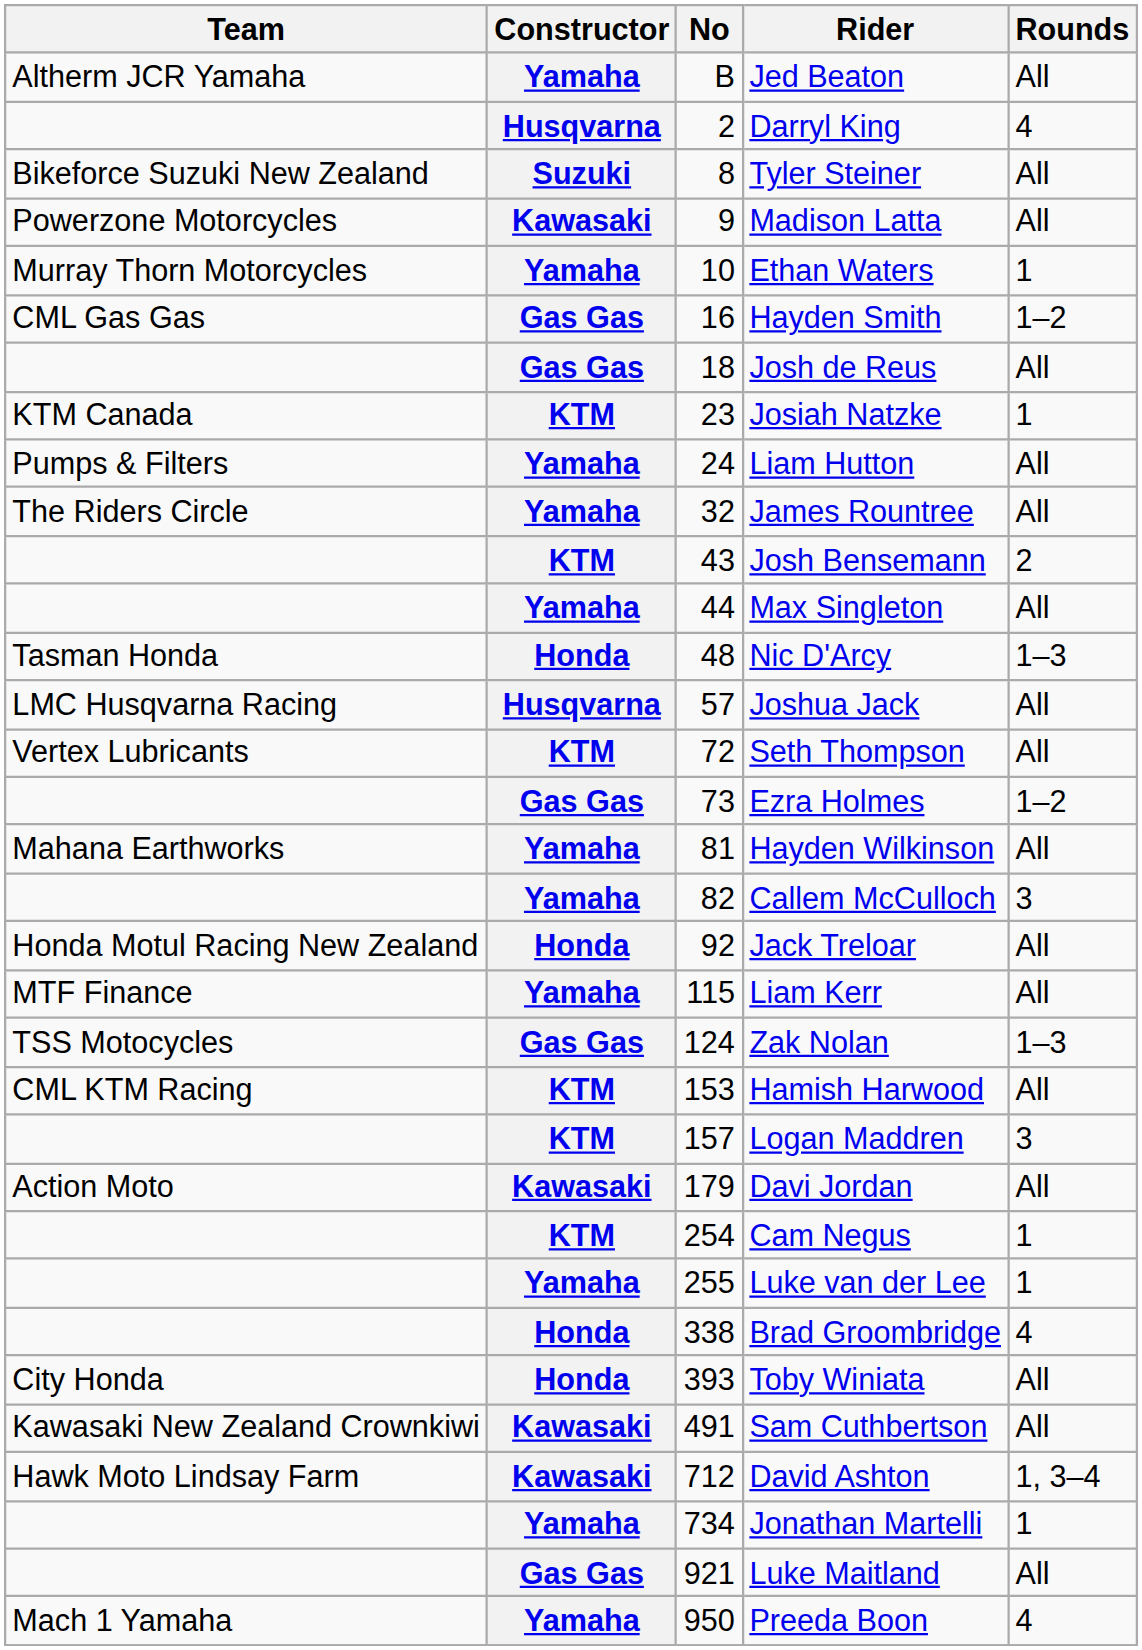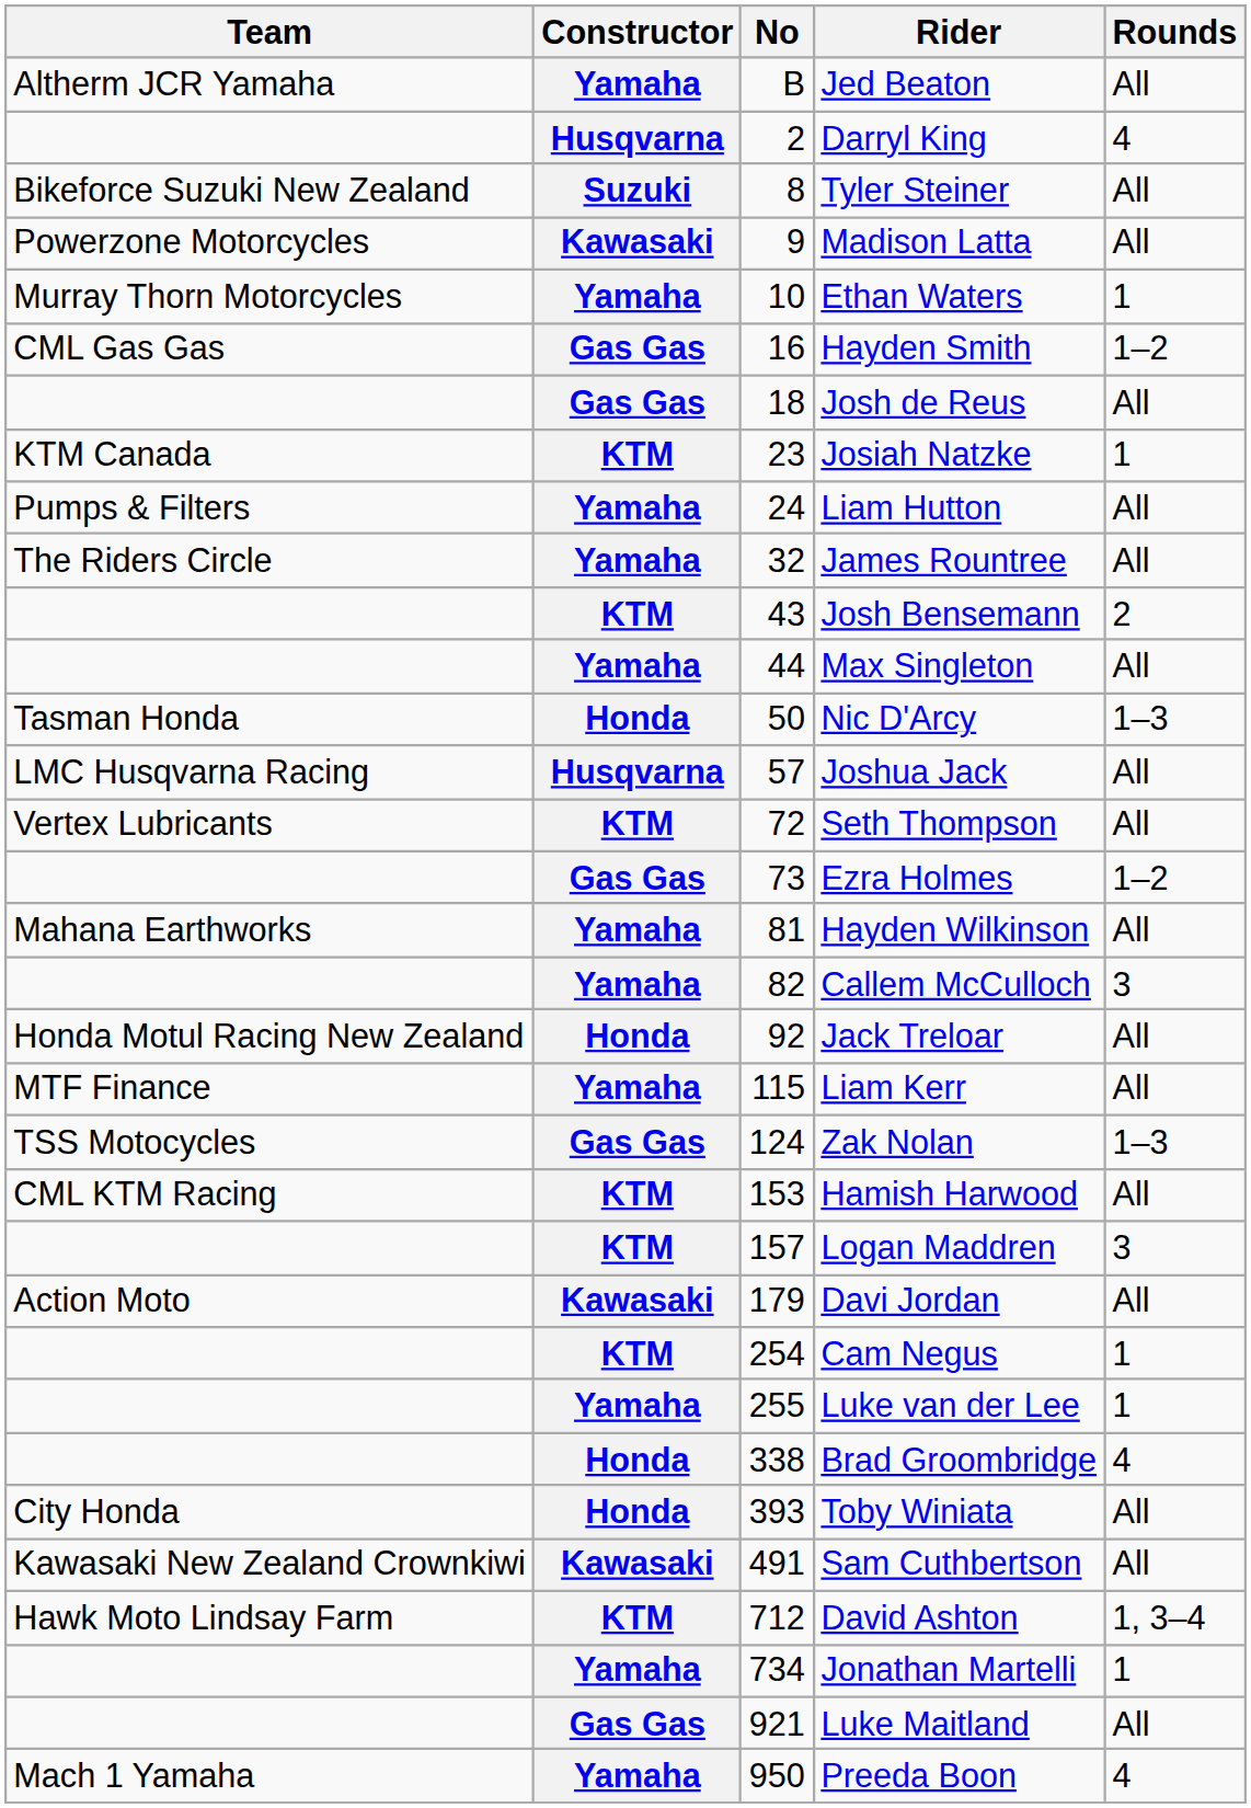 <table class="wikitable" style="font-size: 85%;">
 <tr>
 <th>Team</th>
 <th>Constructor</th>
 <th>No</th>
 <th>Rider</th>
 <th>Rounds</th>
 </tr>
 <tr>
 <td>Altherm JCR Yamaha</td>
 <th><a href='#'>Yamaha</a></th>
 <td align="right">B</td>
 <td> <a href='#'>Jed Beaton</a></td>
 <td>All</td>
 </tr>
 <tr>
 <td></td>
 <th><a href='#'>Husqvarna</a></th>
 <td align="right">2</td>
 <td> <a href='#'>Darryl King</a></td>
 <td>4</td>
 </tr>
 <tr>
 <td>Bikeforce Suzuki New Zealand</td>
 <th><a href='#'>Suzuki</a></th>
 <td align="right">8</td>
 <td> <a href='#'>Tyler Steiner</a></td>
 <td>All</td>
 </tr>
 <tr>
 <td>Powerzone Motorcycles</td>
 <th><a href='#'>Kawasaki</a></th>
 <td align="right">9</td>
 <td> <a href='#'>Madison Latta</a></td>
 <td>All</td>
 </tr>
 <tr>
 <td>Murray Thorn Motorcycles</td>
 <th><a href='#'>Yamaha</a></th>
 <td align="right">10</td>
 <td> <a href='#'>Ethan Waters</a></td>
 <td>1</td>
 </tr>
 <tr>
 <td>CML Gas Gas</td>
 <th><a href='#'>Gas Gas</a></th>
 <td align="right">16</td>
 <td> <a href='#'>Hayden Smith</a></td>
 <td>1–2</td>
 </tr>
 <tr>
 <td></td>
 <th><a href='#'>Gas Gas</a></th>
 <td align="right">18</td>
 <td> <a href='#'>Josh de Reus</a></td>
 <td>All</td>
 </tr>
 <tr>
 <td>KTM Canada</td>
 <th><a href='#'>KTM</a></th>
 <td align="right">23</td>
 <td> <a href='#'>Josiah Natzke</a></td>
 <td>1</td>
 </tr>
 <tr>
 <td>Pumps & Filters</td>
 <th><a href='#'>Yamaha</a></th>
 <td align="right">24</td>
 <td> <a href='#'>Liam Hutton</a></td>
 <td>All</td>
 </tr>
 <tr>
 <td>The Riders Circle</td>
 <th><a href='#'>Yamaha</a></th>
 <td align="right">32</td>
 <td> <a href='#'>James Rountree</a></td>
 <td>All</td>
 </tr>
 <tr>
 <td></td>
 <th><a href='#'>KTM</a></th>
 <td align="right">43</td>
 <td> <a href='#'>Josh Bensemann</a></td>
 <td>2</td>
 </tr>
 <tr>
 <td></td>
 <th><a href='#'>Yamaha</a></th>
 <td align="right">44</td>
 <td> <a href='#'>Max Singleton</a></td>
 <td>All</td>
 </tr>
 <tr>
 <td>Tasman Honda</td>
 <th><a href='#'>Honda</a></th>
-<td align="right">48</td>
+<td align="right">50</td>
 <td> <a href='#'>Nic D'Arcy</a></td>
 <td>1–3</td>
 </tr>
 <tr>
 <td>LMC Husqvarna Racing</td>
 <th><a href='#'>Husqvarna</a></th>
 <td align="right">57</td>
 <td> <a href='#'>Joshua Jack</a></td>
 <td>All</td>
 </tr>
 <tr>
 <td>Vertex Lubricants</td>
 <th><a href='#'>KTM</a></th>
 <td align="right">72</td>
 <td> <a href='#'>Seth Thompson</a></td>
 <td>All</td>
 </tr>
 <tr>
 <td></td>
 <th><a href='#'>Gas Gas</a></th>
 <td align="right">73</td>
 <td> <a href='#'>Ezra Holmes</a></td>
 <td>1–2</td>
 </tr>
 <tr>
 <td>Mahana Earthworks</td>
 <th><a href='#'>Yamaha</a></th>
 <td align="right">81</td>
 <td> <a href='#'>Hayden Wilkinson</a></td>
 <td>All</td>
 </tr>
 <tr>
 <td></td>
 <th><a href='#'>Yamaha</a></th>
 <td align="right">82</td>
 <td> <a href='#'>Callem McCulloch</a></td>
 <td>3</td>
 </tr>
 <tr>
 <td>Honda Motul Racing New Zealand</td>
 <th><a href='#'>Honda</a></th>
 <td align="right">92</td>
 <td> <a href='#'>Jack Treloar</a></td>
 <td>All</td>
 </tr>
 <tr>
 <td>MTF Finance</td>
 <th><a href='#'>Yamaha</a></th>
 <td align="right">115</td>
 <td> <a href='#'>Liam Kerr</a></td>
 <td>All</td>
 </tr>
 <tr>
 <td>TSS Motocycles</td>
 <th><a href='#'>Gas Gas</a></th>
 <td align="right">124</td>
 <td> <a href='#'>Zak Nolan</a></td>
 <td>1–3</td>
 </tr>
 <tr>
 <td>CML KTM Racing</td>
 <th><a href='#'>KTM</a></th>
 <td align="right">153</td>
 <td> <a href='#'>Hamish Harwood</a></td>
 <td>All</td>
 </tr>
 <tr>
 <td></td>
 <th><a href='#'>KTM</a></th>
 <td align="right">157</td>
 <td> <a href='#'>Logan Maddren</a></td>
 <td>3</td>
 </tr>
 <tr>
 <td>Action Moto</td>
 <th><a href='#'>Kawasaki</a></th>
 <td align="right">179</td>
 <td> <a href='#'>Davi Jordan</a></td>
 <td>All</td>
 </tr>
 <tr>
 <td></td>
 <th><a href='#'>KTM</a></th>
 <td align="right">254</td>
 <td> <a href='#'>Cam Negus</a></td>
 <td>1</td>
 </tr>
 <tr>
 <td></td>
 <th><a href='#'>Yamaha</a></th>
 <td align="right">255</td>
 <td> <a href='#'>Luke van der Lee</a></td>
 <td>1</td>
 </tr>
 <tr>
 <td></td>
 <th><a href='#'>Honda</a></th>
 <td align="right">338</td>
 <td> <a href='#'>Brad Groombridge</a></td>
 <td>4</td>
 </tr>
 <tr>
 <td>City Honda</td>
 <th><a href='#'>Honda</a></th>
 <td align="right">393</td>
 <td> <a href='#'>Toby Winiata</a></td>
 <td>All</td>
 </tr>
 <tr>
 <td>Kawasaki New Zealand Crownkiwi</td>
 <th><a href='#'>Kawasaki</a></th>
 <td align="right">491</td>
 <td> <a href='#'>Sam Cuthbertson</a></td>
 <td>All</td>
 </tr>
 <tr>
 <td>Hawk Moto Lindsay Farm</td>
-<th><a href='#'>Kawasaki</a></th>
+<th><a href='#'>KTM</a></th>
 <td align="right">712</td>
 <td> <a href='#'>David Ashton</a></td>
 <td>1, 3–4</td>
 </tr>
 <tr>
 <td></td>
 <th><a href='#'>Yamaha</a></th>
 <td align="right">734</td>
 <td> <a href='#'>Jonathan Martelli</a></td>
 <td>1</td>
 </tr>
 <tr>
 <td></td>
 <th><a href='#'>Gas Gas</a></th>
 <td align="right">921</td>
 <td> <a href='#'>Luke Maitland</a></td>
 <td>All</td>
 </tr>
 <tr>
 <td>Mach 1 Yamaha</td>
 <th><a href='#'>Yamaha</a></th>
 <td align="right">950</td>
 <td> <a href='#'>Preeda Boon</a></td>
 <td>4</td>
 </tr>
 <tr>
 </tr>
 </table>
